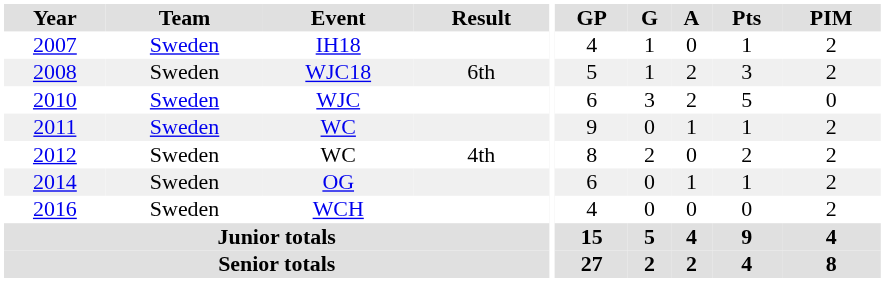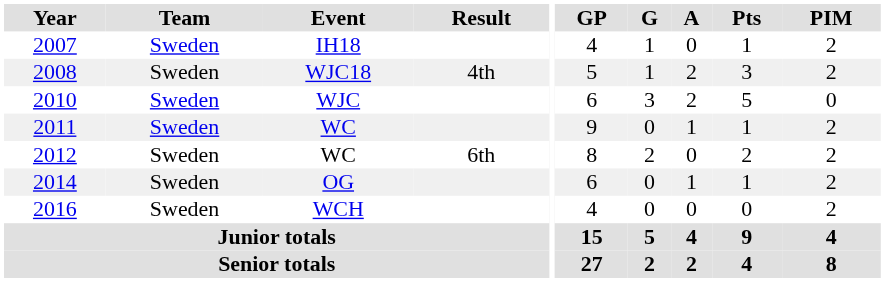 <table border="0" cellpadding="1" cellspacing="0" ID="Table3" style="text-align:center; width:40em">
 <tr bgcolor="#e0e0e0">
 <th>Year</th>
 <th>Team</th>
 <th>Event</th>
 <th>Result</th>
 <th rowspan="99" bgcolor="#ffffff"></th>
 <th>GP</th>
 <th>G</th>
 <th>A</th>
 <th>Pts</th>
 <th>PIM</th>
 </tr>
 <tr>
 <td><a href='#'>2007</a></td>
 <td><a href='#'>Sweden</a></td>
 <td><a href='#'>IH18</a></td>
 <td></td>
 <td>4</td>
 <td>1</td>
 <td>0</td>
 <td>1</td>
 <td>2</td>
 </tr>
 <tr bgcolor="#f0f0f0">
 <td><a href='#'>2008</a></td>
 <td>Sweden</td>
 <td><a href='#'>WJC18</a></td>
-<td>6th</td>
+<td>4th</td>
 <td>5</td>
 <td>1</td>
 <td>2</td>
 <td>3</td>
 <td>2</td>
 </tr>
 <tr>
 <td><a href='#'>2010</a></td>
 <td><a href='#'>Sweden</a></td>
 <td><a href='#'>WJC</a></td>
 <td></td>
 <td>6</td>
 <td>3</td>
 <td>2</td>
 <td>5</td>
 <td>0</td>
 </tr>
 <tr bgcolor="#f0f0f0">
 <td><a href='#'>2011</a></td>
 <td><a href='#'>Sweden</a></td>
 <td><a href='#'>WC</a></td>
 <td></td>
 <td>9</td>
 <td>0</td>
 <td>1</td>
 <td>1</td>
 <td>2</td>
 </tr>
 <tr>
 <td><a href='#'>2012</a></td>
 <td>Sweden</td>
 <td>WC</td>
-<td>4th</td>
+<td>6th</td>
 <td>8</td>
 <td>2</td>
 <td>0</td>
 <td>2</td>
 <td>2</td>
 </tr>
 <tr bgcolor="#f0f0f0">
 <td><a href='#'>2014</a></td>
 <td>Sweden</td>
 <td><a href='#'>OG</a></td>
 <td></td>
 <td>6</td>
 <td>0</td>
 <td>1</td>
 <td>1</td>
 <td>2</td>
 </tr>
 <tr>
 <td><a href='#'>2016</a></td>
 <td>Sweden</td>
 <td><a href='#'>WCH</a></td>
 <td></td>
 <td>4</td>
 <td>0</td>
 <td>0</td>
 <td>0</td>
 <td>2</td>
 </tr>
 <tr bgcolor="#e0e0e0">
 <th colspan="4">Junior totals</th>
 <th>15</th>
 <th>5</th>
 <th>4</th>
 <th>9</th>
 <th>4</th>
 </tr>
 <tr bgcolor="#e0e0e0">
 <th colspan="4">Senior totals</th>
 <th>27</th>
 <th>2</th>
 <th>2</th>
 <th>4</th>
 <th>8</th>
 </tr>
 </table>
